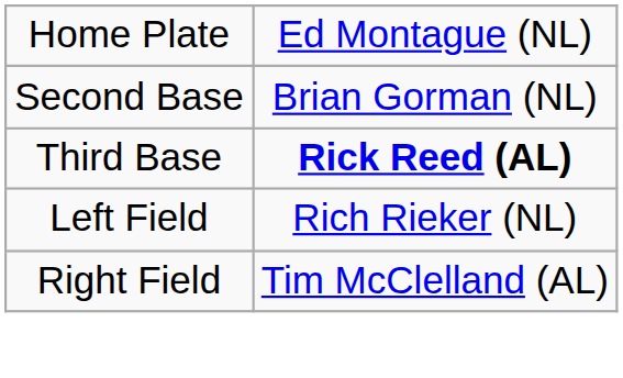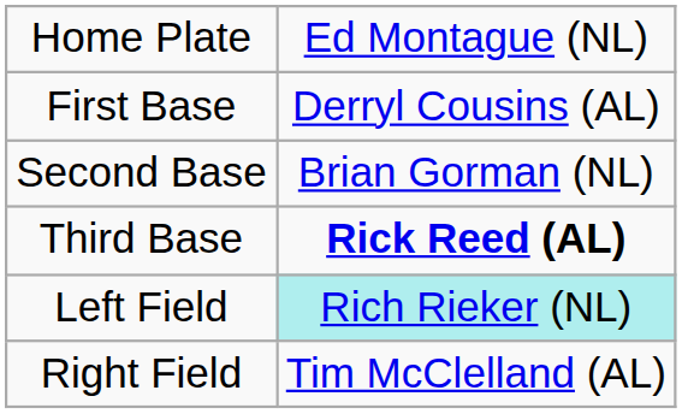 <table class="wikitable" style="font-size: 100%; text-align:center;">
 <tr>
 <td>Home Plate</td>
 <td><a href='#'>Ed Montague</a> (NL)</td>
+</tr>
+<tr>
+<td>First Base</td>
+<td><a href='#'>Derryl Cousins</a> (AL)</td>
 </tr>
 <tr>
 <td>Second Base</td>
 <td><a href='#'>Brian Gorman</a> (NL)</td>
 </tr>
 <tr>
 <td>Third Base</td>
 <td><strong><a href='#'>Rick Reed</a> (AL)</strong></td>
 </tr>
 <tr>
 <td>Left Field</td>
-<td><a href='#'>Rich Rieker</a> (NL)</td>
+<td style="background: paleturquoise;"><a href='#'>Rich Rieker</a> (NL)</td>
 </tr>
 <tr>
 <td>Right Field</td>
 <td><a href='#'>Tim McClelland</a> (AL)</td>
 </tr>
 </table>
